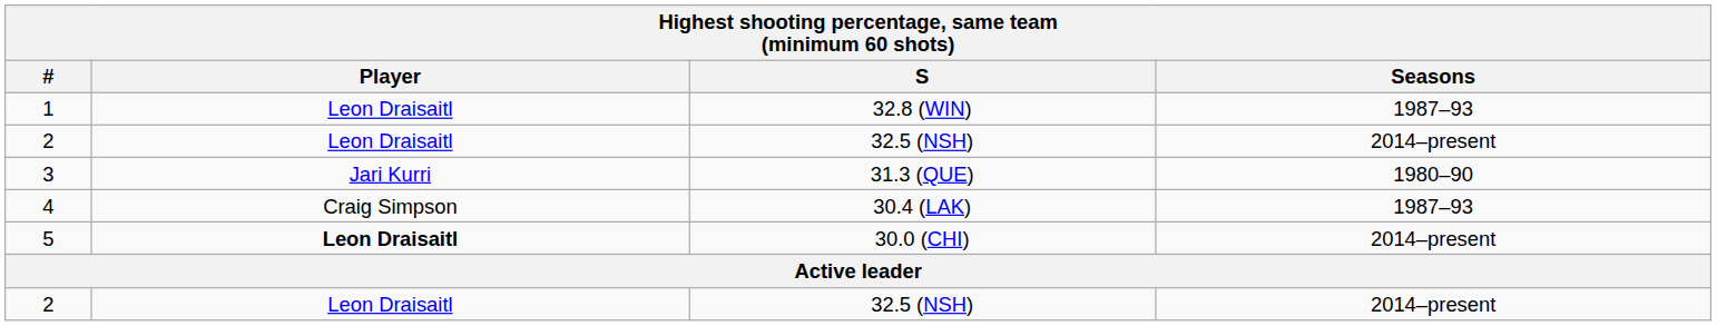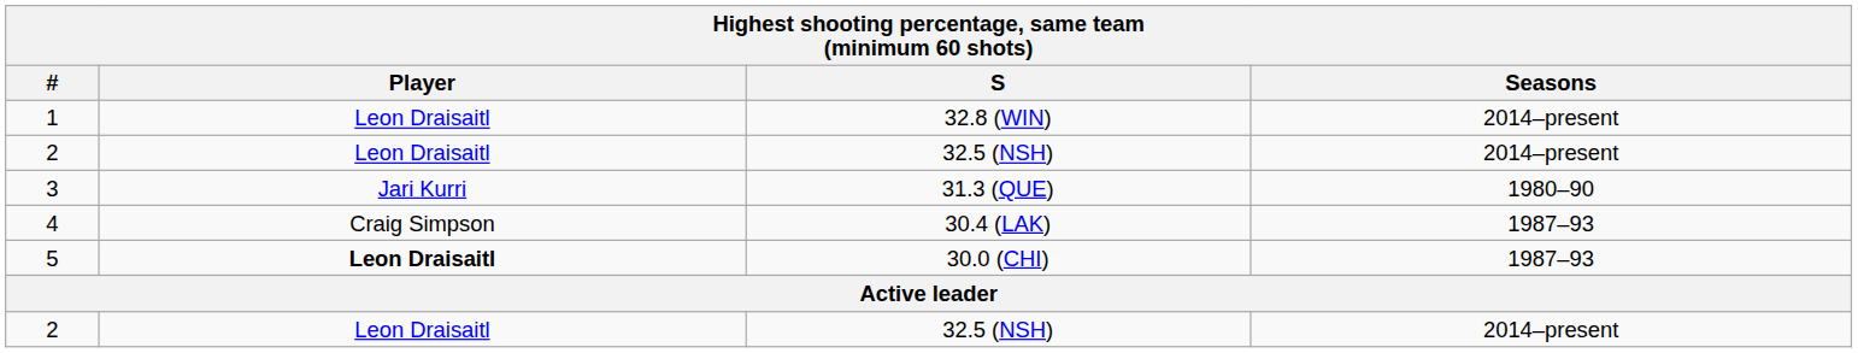 <table class="wikitable" style="text-align: center; font-size: 95%" width="80%">
 <tr>
 <th colspan="4">Highest shooting percentage, same team<br>(minimum 60 shots)</th>
 </tr>
 <tr>
 <th>#</th>
 <th>Player</th>
 <th>S</th>
 <th>Seasons</th>
 </tr>
 <tr>
 <td>1</td>
 <td><a href='#'>Leon Draisaitl</a></td>
 <td>32.8 (<a href='#'>WIN</a>)</td>
-<td>1987–93</td>
+<td>2014–present<br></td>
 </tr>
 <tr>
 <td>2</td>
 <td><a href='#'>Leon Draisaitl</a></td>
 <td>32.5 (<a href='#'>NSH</a>)</td>
 <td>2014–present</td>
 </tr>
 <tr>
 <td>3</td>
 <td><a href='#'>Jari Kurri</a></td>
 <td>31.3 (<a href='#'>QUE</a>)</td>
 <td>1980–90</td>
 </tr>
 <tr>
 <td>4</td>
 <td>Craig Simpson</td>
 <td>30.4 (<a href='#'>LAK</a>)</td>
 <td>1987–93</td>
 </tr>
 <tr>
 <td>5</td>
 <td><strong>Leon Draisaitl</strong></td>
 <td>30.0 (<a href='#'>CHI</a>)</td>
-<td>2014–present<br></td>
+<td>1987–93</td>
 </tr>
 <tr>
 <th colspan="4">Active leader</th>
 </tr>
 <tr>
 <td>2</td>
 <td><a href='#'>Leon Draisaitl</a></td>
 <td>32.5 (<a href='#'>NSH</a>)</td>
 <td>2014–present</td>
 </tr>
 </table>
